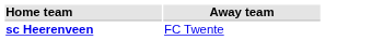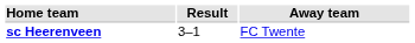 <table>
 <tr bgcolor="#E4E4E4">
 <th style="border-bottom:1px solid #AAAAAA" width="200" align="left">Home team</th>
+<th style="border-bottom:1px solid #AAAAAA" width="70" align="center">Result</th>
 <th style="border-bottom:1px solid #AAAAAA" width="200">Away team</th>
 </tr>
 <tr>
 <td><strong><a href='#'>sc Heerenveen</a></strong></td>
+<td>3–1</td>
 <td><a href='#'>FC Twente</a></td>
 </tr>
 </table>
